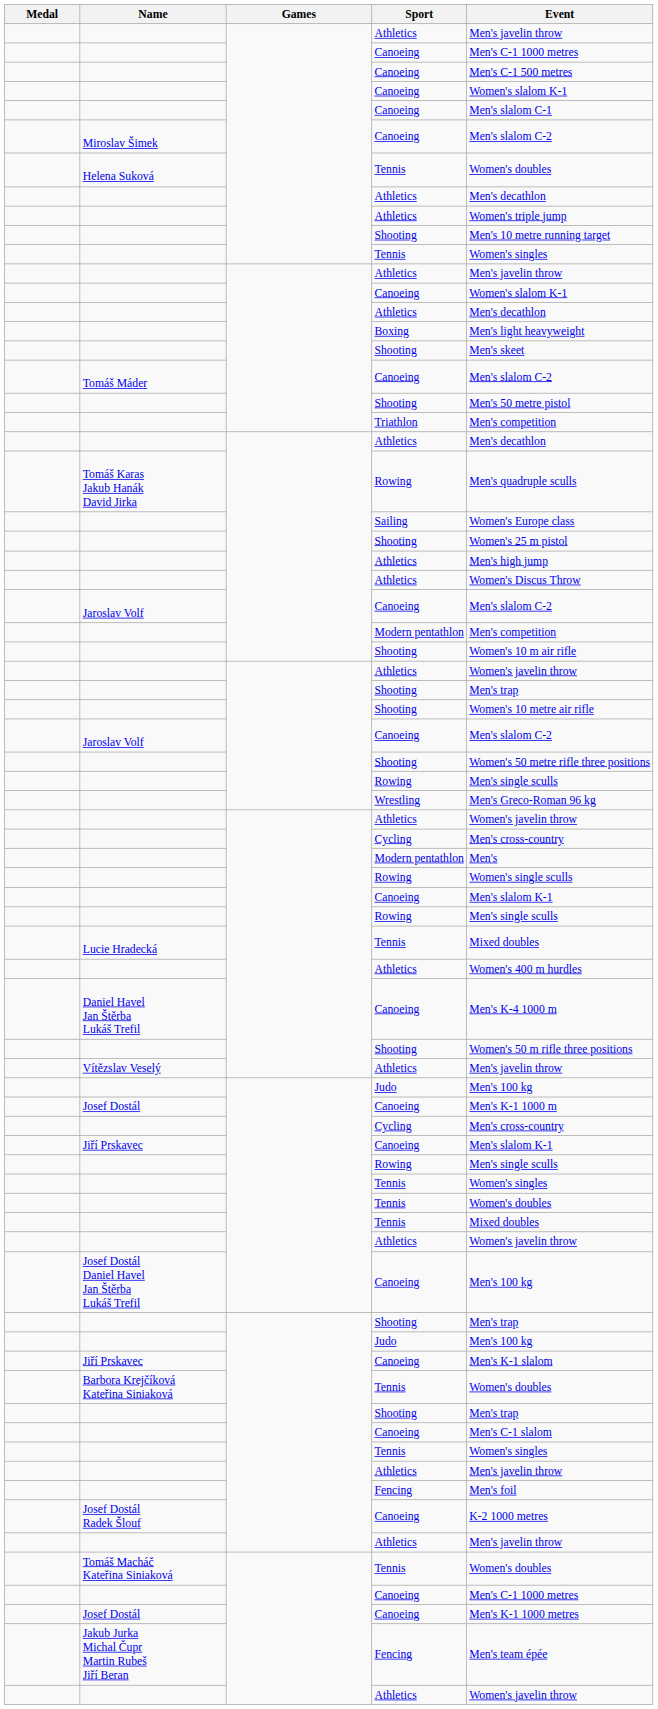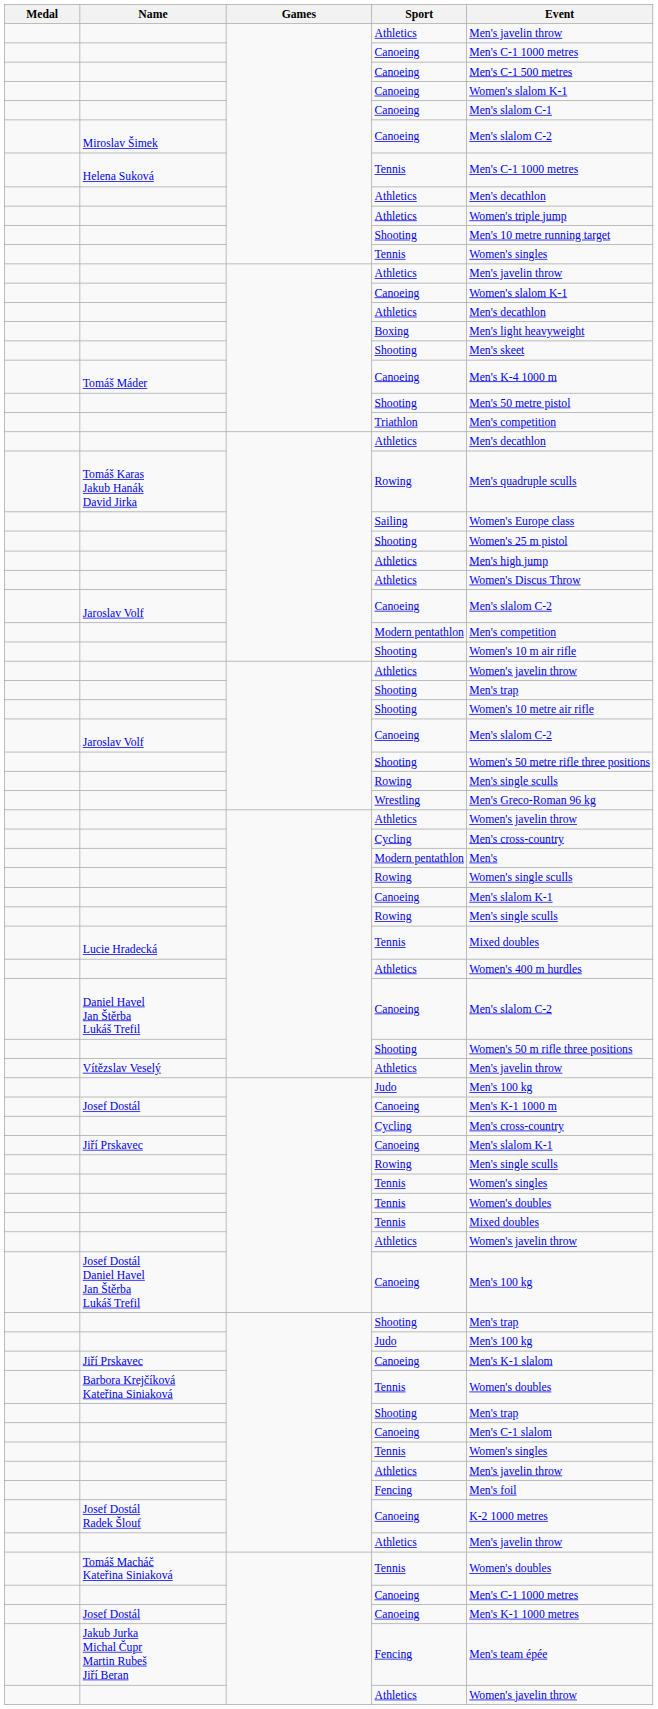 <table class="wikitable sortable" style="font-size: 95%;">
 <tr>
 <th style="width:6em">Medal</th>
 <th style="width:12em">Name</th>
 <th style="width:12em">Games</th>
 <th>Sport</th>
 <th>Event</th>
 </tr>
 <tr>
 <td></td>
 <td></td>
 <td rowspan="11"></td>
 <td> <a href='#'>Athletics</a></td>
 <td><a href='#'>Men's javelin throw</a></td>
 </tr>
 <tr>
 <td></td>
 <td></td>
 <td> <a href='#'>Canoeing</a></td>
 <td><a href='#'>Men's C-1 1000 metres</a></td>
 </tr>
 <tr>
 <td></td>
 <td></td>
 <td> <a href='#'>Canoeing</a></td>
 <td><a href='#'>Men's C-1 500 metres</a></td>
 </tr>
 <tr>
 <td></td>
 <td></td>
 <td> <a href='#'>Canoeing</a></td>
 <td><a href='#'>Women's slalom K-1</a></td>
 </tr>
 <tr>
 <td></td>
 <td></td>
 <td> <a href='#'>Canoeing</a></td>
 <td><a href='#'>Men's slalom C-1</a></td>
 </tr>
 <tr>
 <td></td>
 <td><br><a href='#'>Miroslav Šimek</a></td>
 <td> <a href='#'>Canoeing</a></td>
 <td><a href='#'>Men's slalom C-2</a></td>
 </tr>
 <tr>
 <td></td>
 <td><br><a href='#'>Helena Suková</a></td>
 <td> <a href='#'>Tennis</a></td>
-<td><a href='#'>Women's doubles</a></td>
+<td><a href='#'>Men's C-1 1000 metres</a></td>
 </tr>
 <tr>
 <td></td>
 <td></td>
 <td> <a href='#'>Athletics</a></td>
 <td><a href='#'>Men's decathlon</a></td>
 </tr>
 <tr>
 <td></td>
 <td></td>
 <td> <a href='#'>Athletics</a></td>
 <td><a href='#'>Women's triple jump</a></td>
 </tr>
 <tr>
 <td></td>
 <td></td>
 <td> <a href='#'>Shooting</a></td>
 <td><a href='#'>Men's 10 metre running target</a></td>
 </tr>
 <tr>
 <td></td>
 <td></td>
 <td> <a href='#'>Tennis</a></td>
 <td><a href='#'>Women's singles</a></td>
 </tr>
 <tr>
 <td></td>
 <td></td>
 <td rowspan="8"></td>
 <td> <a href='#'>Athletics</a></td>
 <td><a href='#'>Men's javelin throw</a></td>
 </tr>
 <tr>
 <td></td>
 <td></td>
 <td> <a href='#'>Canoeing</a></td>
 <td><a href='#'>Women's slalom K-1</a></td>
 </tr>
 <tr>
 <td></td>
 <td></td>
 <td> <a href='#'>Athletics</a></td>
 <td><a href='#'>Men's decathlon</a></td>
 </tr>
 <tr>
 <td></td>
 <td></td>
 <td> <a href='#'>Boxing</a></td>
 <td><a href='#'>Men's light heavyweight</a></td>
 </tr>
 <tr>
 <td></td>
 <td></td>
 <td> <a href='#'>Shooting</a></td>
 <td><a href='#'>Men's skeet</a></td>
 </tr>
 <tr>
 <td></td>
 <td><br><a href='#'>Tomáš Máder</a></td>
 <td> <a href='#'>Canoeing</a></td>
-<td><a href='#'>Men's slalom C-2</a></td>
+<td><a href='#'>Men's K-4 1000 m</a></td>
 </tr>
 <tr>
 <td></td>
 <td></td>
 <td> <a href='#'>Shooting</a></td>
 <td><a href='#'>Men's 50 metre pistol</a></td>
 </tr>
 <tr>
 <td></td>
 <td></td>
 <td> <a href='#'>Triathlon</a></td>
 <td><a href='#'>Men's competition</a></td>
 </tr>
 <tr>
 <td></td>
 <td></td>
 <td rowspan="9"></td>
 <td> <a href='#'>Athletics</a></td>
 <td><a href='#'>Men's decathlon</a></td>
 </tr>
 <tr>
 <td></td>
 <td><br><a href='#'>Tomáš Karas</a><br><a href='#'>Jakub Hanák</a><br><a href='#'>David Jirka</a></td>
 <td> <a href='#'>Rowing</a></td>
 <td><a href='#'>Men's quadruple sculls</a></td>
 </tr>
 <tr>
 <td></td>
 <td></td>
 <td> <a href='#'>Sailing</a></td>
 <td><a href='#'>Women's Europe class</a></td>
 </tr>
 <tr>
 <td></td>
 <td></td>
 <td> <a href='#'>Shooting</a></td>
 <td><a href='#'>Women's 25 m pistol</a></td>
 </tr>
 <tr>
 <td></td>
 <td></td>
 <td> <a href='#'>Athletics</a></td>
 <td><a href='#'>Men's high jump</a></td>
 </tr>
 <tr>
 <td></td>
 <td></td>
 <td> <a href='#'>Athletics</a></td>
 <td><a href='#'>Women's Discus Throw</a></td>
 </tr>
 <tr>
 <td></td>
 <td><br><a href='#'>Jaroslav Volf</a></td>
 <td> <a href='#'>Canoeing</a></td>
 <td><a href='#'>Men's slalom C-2</a></td>
 </tr>
 <tr>
 <td></td>
 <td></td>
 <td> <a href='#'>Modern pentathlon</a></td>
 <td><a href='#'>Men's competition</a></td>
 </tr>
 <tr>
 <td></td>
 <td></td>
 <td> <a href='#'>Shooting</a></td>
 <td><a href='#'>Women's 10 m air rifle</a></td>
 </tr>
 <tr>
 <td></td>
 <td></td>
 <td rowspan="7"></td>
 <td> <a href='#'>Athletics</a></td>
 <td><a href='#'>Women's javelin throw</a></td>
 </tr>
 <tr>
 <td></td>
 <td></td>
 <td> <a href='#'>Shooting</a></td>
 <td><a href='#'>Men's trap</a></td>
 </tr>
 <tr>
 <td></td>
 <td></td>
 <td> <a href='#'>Shooting</a></td>
 <td><a href='#'>Women's 10 metre air rifle</a></td>
 </tr>
 <tr>
 <td></td>
 <td><br><a href='#'>Jaroslav Volf</a></td>
 <td> <a href='#'>Canoeing</a></td>
 <td><a href='#'>Men's slalom C-2</a></td>
 </tr>
 <tr>
 <td></td>
 <td></td>
 <td> <a href='#'>Shooting</a></td>
 <td><a href='#'>Women's 50 metre rifle three positions</a></td>
 </tr>
 <tr>
 <td></td>
 <td></td>
 <td> <a href='#'>Rowing</a></td>
 <td><a href='#'>Men's single sculls</a></td>
 </tr>
 <tr>
 <td></td>
 <td></td>
 <td> <a href='#'>Wrestling</a></td>
 <td><a href='#'>Men's Greco-Roman 96 kg</a></td>
 </tr>
 <tr>
 <td></td>
 <td></td>
 <td rowspan="11"></td>
 <td> <a href='#'>Athletics</a></td>
 <td><a href='#'>Women's javelin throw</a></td>
 </tr>
 <tr>
 <td></td>
 <td></td>
 <td> <a href='#'>Cycling</a></td>
 <td><a href='#'>Men's cross-country</a></td>
 </tr>
 <tr>
 <td></td>
 <td></td>
 <td> <a href='#'>Modern pentathlon</a></td>
 <td><a href='#'>Men's</a></td>
 </tr>
 <tr>
 <td></td>
 <td></td>
 <td> <a href='#'>Rowing</a></td>
 <td><a href='#'>Women's single sculls</a></td>
 </tr>
 <tr>
 <td></td>
 <td></td>
 <td> <a href='#'>Canoeing</a></td>
 <td><a href='#'>Men's slalom K-1</a></td>
 </tr>
 <tr>
 <td></td>
 <td></td>
 <td> <a href='#'>Rowing</a></td>
 <td><a href='#'>Men's single sculls</a></td>
 </tr>
 <tr>
 <td></td>
 <td><br><a href='#'>Lucie Hradecká</a></td>
 <td> <a href='#'>Tennis</a></td>
 <td><a href='#'>Mixed doubles</a></td>
 </tr>
 <tr>
 <td></td>
 <td></td>
 <td> <a href='#'>Athletics</a></td>
 <td><a href='#'>Women's 400 m hurdles</a></td>
 </tr>
 <tr>
 <td></td>
 <td><br><a href='#'>Daniel Havel</a><br><a href='#'>Jan Štěrba</a><br><a href='#'>Lukáš Trefil</a></td>
 <td> <a href='#'>Canoeing</a></td>
-<td><a href='#'>Men's K-4 1000 m</a></td>
+<td><a href='#'>Men's slalom C-2</a></td>
 </tr>
 <tr>
 <td></td>
 <td></td>
 <td> <a href='#'>Shooting</a></td>
 <td><a href='#'>Women's 50 m rifle three positions</a></td>
 </tr>
 <tr>
 <td></td>
 <td><a href='#'>Vítězslav Veselý</a></td>
 <td> <a href='#'>Athletics</a></td>
 <td><a href='#'>Men's javelin throw</a></td>
 </tr>
 <tr>
 <td></td>
 <td></td>
 <td rowspan="10"></td>
 <td> <a href='#'>Judo</a></td>
 <td><a href='#'>Men's 100 kg</a></td>
 </tr>
 <tr>
 <td></td>
 <td><a href='#'>Josef Dostál</a></td>
 <td> <a href='#'>Canoeing</a></td>
 <td><a href='#'>Men's K-1 1000 m</a></td>
 </tr>
 <tr>
 <td></td>
 <td></td>
 <td> <a href='#'>Cycling</a></td>
 <td><a href='#'>Men's cross-country</a></td>
 </tr>
 <tr>
 <td></td>
 <td><a href='#'>Jiří Prskavec</a></td>
 <td> <a href='#'>Canoeing</a></td>
 <td><a href='#'>Men's slalom K-1</a></td>
 </tr>
 <tr>
 <td></td>
 <td></td>
 <td> <a href='#'>Rowing</a></td>
 <td><a href='#'>Men's single sculls</a></td>
 </tr>
 <tr>
 <td></td>
 <td></td>
 <td> <a href='#'>Tennis</a></td>
 <td><a href='#'>Women's singles</a></td>
 </tr>
 <tr>
 <td></td>
 <td><br></td>
 <td> <a href='#'>Tennis</a></td>
 <td><a href='#'>Women's doubles</a></td>
 </tr>
 <tr>
 <td></td>
 <td><br></td>
 <td> <a href='#'>Tennis</a></td>
 <td><a href='#'>Mixed doubles</a></td>
 </tr>
 <tr>
 <td></td>
 <td></td>
 <td> <a href='#'>Athletics</a></td>
 <td><a href='#'>Women's javelin throw</a></td>
 </tr>
 <tr>
 <td></td>
 <td><a href='#'>Josef Dostál</a><br><a href='#'>Daniel Havel</a><br><a href='#'>Jan Štěrba</a><br><a href='#'>Lukáš Trefil</a></td>
 <td> <a href='#'>Canoeing</a></td>
 <td><a href='#'>Men's 100 kg</a></td>
 </tr>
 <tr>
 <td></td>
 <td></td>
 <td rowspan="11"></td>
 <td> <a href='#'>Shooting</a></td>
 <td><a href='#'>Men's trap</a></td>
 </tr>
 <tr>
 <td></td>
 <td></td>
 <td> <a href='#'>Judo</a></td>
 <td><a href='#'>Men's 100 kg</a></td>
 </tr>
 <tr>
 <td></td>
 <td><a href='#'>Jiří Prskavec</a></td>
 <td> <a href='#'>Canoeing</a></td>
 <td><a href='#'>Men's K-1 slalom</a></td>
 </tr>
 <tr>
 <td></td>
 <td><a href='#'>Barbora Krejčíková</a><br><a href='#'>Kateřina Siniaková</a></td>
 <td> <a href='#'>Tennis</a></td>
 <td><a href='#'>Women's doubles</a></td>
 </tr>
 <tr>
 <td></td>
 <td></td>
 <td> <a href='#'>Shooting</a></td>
 <td><a href='#'>Men's trap</a></td>
 </tr>
 <tr>
 <td></td>
 <td></td>
 <td> <a href='#'>Canoeing</a></td>
 <td><a href='#'>Men's C-1 slalom</a></td>
 </tr>
 <tr>
 <td></td>
 <td></td>
 <td> <a href='#'>Tennis</a></td>
 <td><a href='#'>Women's singles</a></td>
 </tr>
 <tr>
 <td></td>
 <td></td>
 <td> <a href='#'>Athletics</a></td>
 <td><a href='#'>Men's javelin throw</a></td>
 </tr>
 <tr>
 <td></td>
 <td></td>
 <td> <a href='#'>Fencing</a></td>
 <td><a href='#'>Men's foil</a></td>
 </tr>
 <tr>
 <td></td>
 <td><a href='#'>Josef Dostál</a><br><a href='#'>Radek Šlouf</a></td>
 <td> <a href='#'>Canoeing</a></td>
 <td><a href='#'>K-2 1000 metres</a></td>
 </tr>
 <tr>
 <td></td>
 <td></td>
 <td> <a href='#'>Athletics</a></td>
 <td><a href='#'>Men's javelin throw</a></td>
 </tr>
 <tr>
 <td></td>
 <td><a href='#'>Tomáš Macháč</a><br><a href='#'>Kateřina Siniaková</a></td>
 <td rowspan="11"></td>
 <td> <a href='#'>Tennis</a></td>
 <td><a href='#'>Women's doubles</a></td>
 </tr>
 <tr>
 <td></td>
 <td></td>
 <td> <a href='#'>Canoeing</a></td>
 <td><a href='#'>Men's C-1 1000 metres</a></td>
 </tr>
 <tr>
 <td></td>
 <td><a href='#'>Josef Dostál</a></td>
 <td> <a href='#'>Canoeing</a></td>
 <td><a href='#'>Men's K-1 1000 metres</a></td>
 </tr>
 <tr>
 <td></td>
 <td><a href='#'>Jakub Jurka</a><br><a href='#'>Michal Čupr</a><br><a href='#'>Martin Rubeš</a><br><a href='#'>Jiří Beran</a></td>
 <td> <a href='#'>Fencing</a></td>
 <td><a href='#'>Men's team épée</a></td>
 </tr>
 <tr>
 <td></td>
 <td></td>
 <td> <a href='#'>Athletics</a></td>
 <td><a href='#'>Women's javelin throw</a></td>
 </tr>
 </table>
